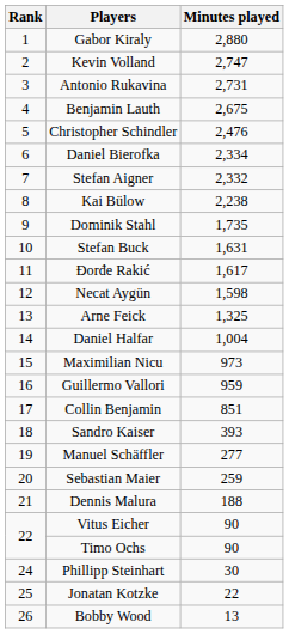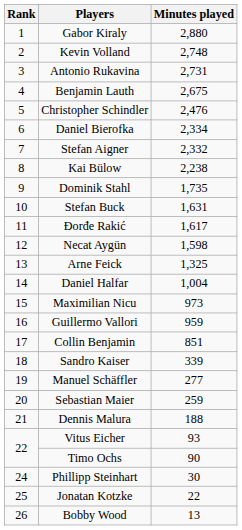 <table class="wikitable sortable" style="text-align:center">
 <tr>
 <th>Rank</th>
 <th>Players</th>
 <th>Minutes played</th>
 </tr>
 <tr>
 <td>1</td>
 <td>Gabor Kiraly</td>
 <td>2,880</td>
 </tr>
 <tr>
 <td>2</td>
 <td>Kevin Volland</td>
-<td>2,747</td>
+<td>2,748</td>
 </tr>
 <tr>
 <td>3</td>
 <td>Antonio Rukavina</td>
 <td>2,731</td>
 </tr>
 <tr>
 <td>4</td>
 <td>Benjamin Lauth</td>
 <td>2,675</td>
 </tr>
 <tr>
 <td>5</td>
 <td>Christopher Schindler</td>
 <td>2,476</td>
 </tr>
 <tr>
 <td>6</td>
 <td>Daniel Bierofka</td>
 <td>2,334</td>
 </tr>
 <tr>
 <td>7</td>
 <td>Stefan Aigner</td>
 <td>2,332</td>
 </tr>
 <tr>
 <td>8</td>
 <td>Kai Bülow</td>
 <td>2,238</td>
 </tr>
 <tr>
 <td>9</td>
 <td>Dominik Stahl</td>
 <td>1,735</td>
 </tr>
 <tr>
 <td>10</td>
 <td>Stefan Buck</td>
 <td>1,631</td>
 </tr>
 <tr>
 <td>11</td>
 <td>Đorđe Rakić</td>
 <td>1,617</td>
 </tr>
 <tr>
 <td>12</td>
 <td>Necat Aygün</td>
 <td>1,598</td>
 </tr>
 <tr>
 <td>13</td>
 <td>Arne Feick</td>
 <td>1,325</td>
 </tr>
 <tr>
 <td>14</td>
 <td>Daniel Halfar</td>
 <td>1,004</td>
 </tr>
 <tr>
 <td>15</td>
 <td>Maximilian Nicu</td>
 <td>973</td>
 </tr>
 <tr>
 <td>16</td>
 <td>Guillermo Vallori</td>
 <td>959</td>
 </tr>
 <tr>
 <td>17</td>
 <td>Collin Benjamin</td>
 <td>851</td>
 </tr>
 <tr>
 <td>18</td>
 <td>Sandro Kaiser</td>
-<td>393</td>
+<td>339</td>
 </tr>
 <tr>
 <td>19</td>
 <td>Manuel Schäffler</td>
 <td>277</td>
 </tr>
 <tr>
 <td>20</td>
 <td>Sebastian Maier</td>
 <td>259</td>
 </tr>
 <tr>
 <td>21</td>
 <td>Dennis Malura</td>
 <td>188</td>
 </tr>
 <tr>
 <td rowspan="2">22</td>
 <td>Vitus Eicher</td>
-<td>90</td>
+<td>93</td>
 </tr>
 <tr>
 <td>Timo Ochs</td>
 <td>90</td>
 </tr>
 <tr>
 <td>24</td>
 <td>Phillipp Steinhart</td>
 <td>30</td>
 </tr>
 <tr>
 <td>25</td>
 <td>Jonatan Kotzke</td>
 <td>22</td>
 </tr>
 <tr>
 <td>26</td>
 <td>Bobby Wood</td>
 <td>13</td>
 </tr>
 </table>
